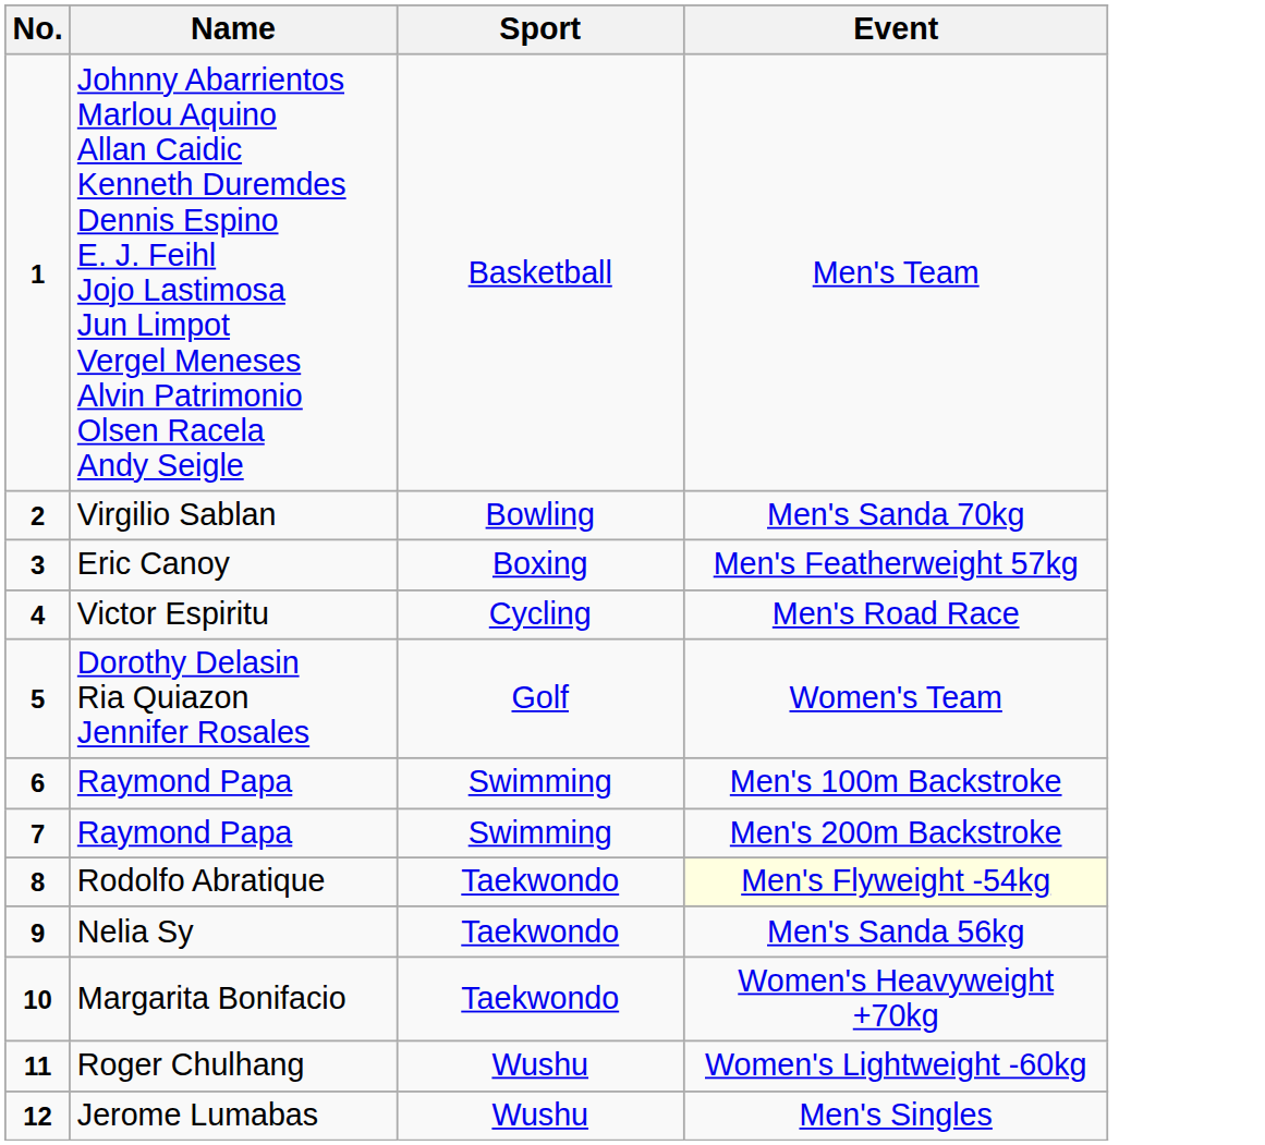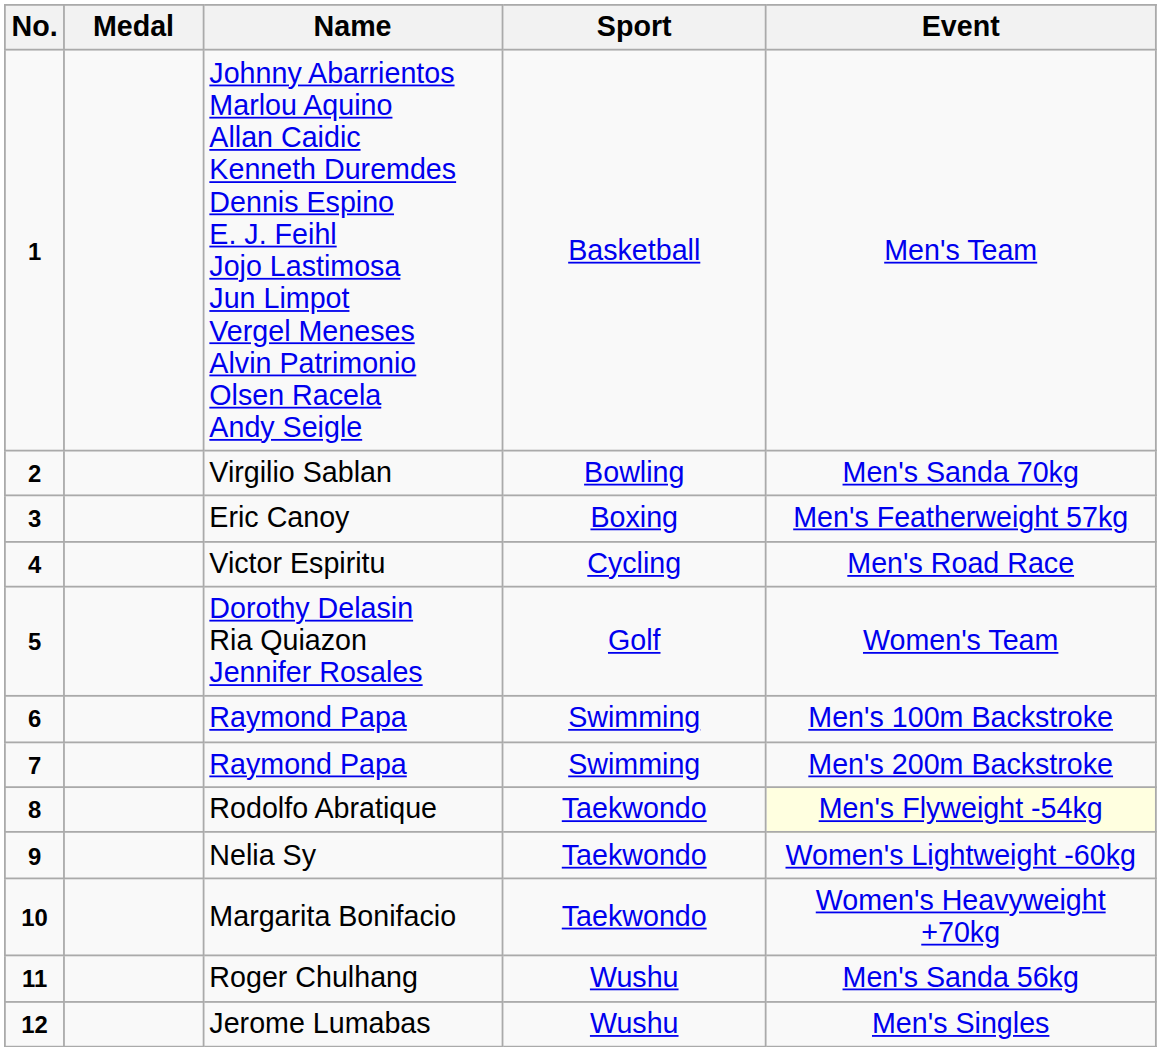 <table class="wikitable" style="font-size:100%; text-align:center;">
 <tr>
 <th width="10">No.</th>
+<th width="70">Medal</th>
 <th width="160">Name</th>
 <th width="140">Sport</th>
 <th width="210">Event</th>
 </tr>
 <tr>
 <td><small><strong>1</strong></small></td>
+<td></td>
 <td align=left><a href='#'>Johnny Abarrientos</a><br><a href='#'>Marlou Aquino</a><br><a href='#'>Allan Caidic</a><br><a href='#'>Kenneth Duremdes</a><br><a href='#'>Dennis Espino</a><br><a href='#'>E. J. Feihl</a><br><a href='#'>Jojo Lastimosa</a><br><a href='#'>Jun Limpot</a><br><a href='#'>Vergel Meneses</a><br><a href='#'>Alvin Patrimonio</a><br><a href='#'>Olsen Racela</a><br><a href='#'>Andy Seigle</a></td>
 <td> <a href='#'>Basketball</a></td>
 <td><a href='#'>Men's Team</a></td>
 </tr>
 <tr>
 <td><small><strong>2</strong></small></td>
+<td></td>
 <td align=left>Virgilio Sablan</td>
 <td> <a href='#'>Bowling</a></td>
 <td><a href='#'>Men's Sanda 70kg</a></td>
 </tr>
 <tr>
 <td><small><strong>3</strong></small></td>
+<td></td>
 <td align=left>Eric Canoy</td>
 <td> <a href='#'>Boxing</a></td>
 <td><a href='#'>Men's Featherweight 57kg</a></td>
 </tr>
 <tr>
 <td><small><strong>4</strong></small></td>
+<td></td>
 <td align=left>Victor Espiritu</td>
 <td> <a href='#'>Cycling</a></td>
 <td><a href='#'>Men's Road Race</a></td>
 </tr>
 <tr>
 <td><small><strong>5</strong></small></td>
+<td></td>
 <td align=left><a href='#'>Dorothy Delasin</a><br>Ria Quiazon<br><a href='#'>Jennifer Rosales</a></td>
 <td> <a href='#'>Golf</a></td>
 <td><a href='#'>Women's Team</a></td>
 </tr>
 <tr>
 <td><small><strong>6</strong></small></td>
+<td></td>
 <td align=left><a href='#'>Raymond Papa</a></td>
 <td> <a href='#'>Swimming</a></td>
 <td><a href='#'>Men's 100m Backstroke</a></td>
 </tr>
 <tr>
 <td><small><strong>7</strong></small></td>
+<td></td>
 <td align=left><a href='#'>Raymond Papa</a></td>
 <td> <a href='#'>Swimming</a></td>
 <td><a href='#'>Men's 200m Backstroke</a></td>
 </tr>
 <tr>
 <td><small><strong>8</strong></small></td>
+<td></td>
 <td align=left>Rodolfo Abratique</td>
 <td> <a href='#'>Taekwondo</a></td>
 <td style="background: lightyellow;"><a href='#'>Men's Flyweight -54kg</a></td>
 </tr>
 <tr>
 <td><small><strong>9</strong></small></td>
+<td></td>
 <td align=left>Nelia Sy</td>
 <td> <a href='#'>Taekwondo</a></td>
-<td><a href='#'>Men's Sanda 56kg</a></td>
+<td><a href='#'>Women's Lightweight -60kg</a></td>
 </tr>
 <tr>
 <td><small><strong>10</strong></small></td>
+<td></td>
 <td align=left>Margarita Bonifacio</td>
 <td> <a href='#'>Taekwondo</a></td>
 <td><a href='#'>Women's Heavyweight +70kg</a></td>
 </tr>
 <tr>
 <td><small><strong>11</strong></small></td>
+<td></td>
 <td align=left>Roger Chulhang</td>
 <td> <a href='#'>Wushu</a></td>
-<td><a href='#'>Women's Lightweight -60kg</a></td>
+<td><a href='#'>Men's Sanda 56kg</a></td>
 </tr>
 <tr>
 <td><small><strong>12</strong></small></td>
+<td></td>
 <td align=left>Jerome Lumabas</td>
 <td> <a href='#'>Wushu</a></td>
 <td><a href='#'>Men's Singles</a></td>
 </tr>
 </table>
